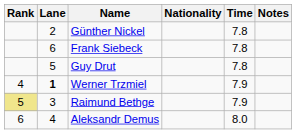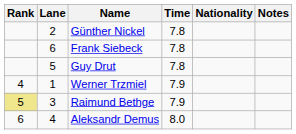 <table class="wikitable sortable" style="text-align:center">
 <tr>
 <th>Rank</th>
 <th>Lane</th>
 <th>Name</th>
+<th>Time</th>
 <th>Nationality</th>
-<th>Time</th>
 <th>Notes</th>
 </tr>
 <tr>
 <td></td>
 <td>2</td>
 <td align="left"><a href='#'>Günther Nickel</a></td>
+<td>7.8</td>
 <td align=left></td>
-<td>7.8</td>
 <td></td>
 </tr>
 <tr>
 <td></td>
 <td>6</td>
 <td align="left"><a href='#'>Frank Siebeck</a></td>
+<td>7.8</td>
 <td align=left></td>
-<td>7.8</td>
 <td></td>
 </tr>
 <tr>
 <td></td>
 <td>5</td>
 <td align="left"><a href='#'>Guy Drut</a></td>
+<td>7.8</td>
 <td align=left></td>
-<td>7.8</td>
 <td></td>
 </tr>
 <tr>
 <td>4</td>
-<td><strong>1</strong></td>
+<td>1</td>
 <td align="left"><a href='#'>Werner Trzmiel</a></td>
+<td>7.9</td>
 <td align=left></td>
-<td>7.9</td>
 <td></td>
 </tr>
 <tr>
 <td style="background: khaki;">5</td>
 <td>3</td>
 <td align="left"><a href='#'>Raimund Bethge</a></td>
+<td>7.9</td>
 <td align=left></td>
-<td>7.9</td>
 <td></td>
 </tr>
 <tr>
 <td>6</td>
 <td>4</td>
 <td align="left"><a href='#'>Aleksandr Demus</a></td>
+<td>8.0</td>
 <td align=left></td>
-<td>8.0</td>
 <td></td>
 </tr>
 </table>
